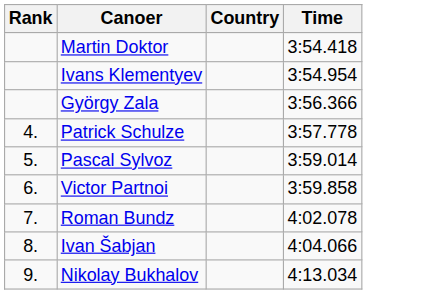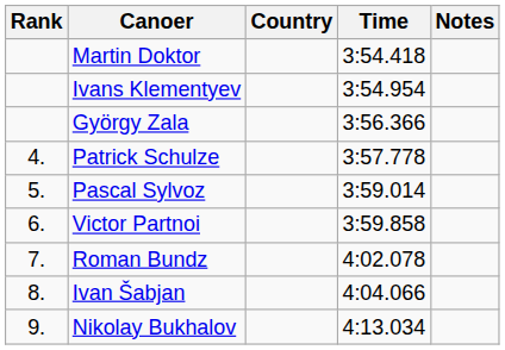 <table class="wikitable sortable" style="text-align:center">
 <tr>
 <th>Rank</th>
 <th>Canoer</th>
 <th>Country</th>
 <th>Time</th>
+<th>Notes</th>
 </tr>
 <tr>
 <td></td>
 <td align=left athlete><a href='#'>Martin Doktor</a></td>
 <td align=left athlete></td>
 <td width=60>3:54.418</td>
+<td></td>
 </tr>
 <tr>
 <td></td>
 <td align=left athlete><a href='#'>Ivans Klementyev</a></td>
 <td align=left athlete></td>
 <td>3:54.954</td>
+<td></td>
 </tr>
 <tr>
 <td></td>
 <td align=left athlete><a href='#'>György Zala</a></td>
 <td align=left athlete></td>
 <td>3:56.366</td>
+<td></td>
 </tr>
 <tr>
 <td>4.</td>
 <td align=left athlete><a href='#'>Patrick Schulze</a></td>
 <td align=left athlete></td>
 <td>3:57.778</td>
+<td></td>
 </tr>
 <tr>
 <td>5.</td>
 <td align=left athlete><a href='#'>Pascal Sylvoz</a></td>
 <td align=left athlete></td>
 <td>3:59.014</td>
+<td></td>
 </tr>
 <tr>
 <td>6.</td>
 <td align=left athlete><a href='#'>Victor Partnoi</a></td>
 <td align=left athlete></td>
 <td>3:59.858</td>
+<td></td>
 </tr>
 <tr>
 <td>7.</td>
 <td align=left athlete><a href='#'>Roman Bundz</a></td>
 <td align=left athlete></td>
 <td>4:02.078</td>
+<td></td>
 </tr>
 <tr>
 <td>8.</td>
 <td align=left athlete><a href='#'>Ivan Šabjan</a></td>
 <td align=left athlete></td>
 <td>4:04.066</td>
+<td></td>
 </tr>
 <tr>
 <td>9.</td>
 <td align=left athlete><a href='#'>Nikolay Bukhalov</a></td>
 <td align=left athlete></td>
 <td>4:13.034</td>
+<td></td>
 </tr>
 </table>
